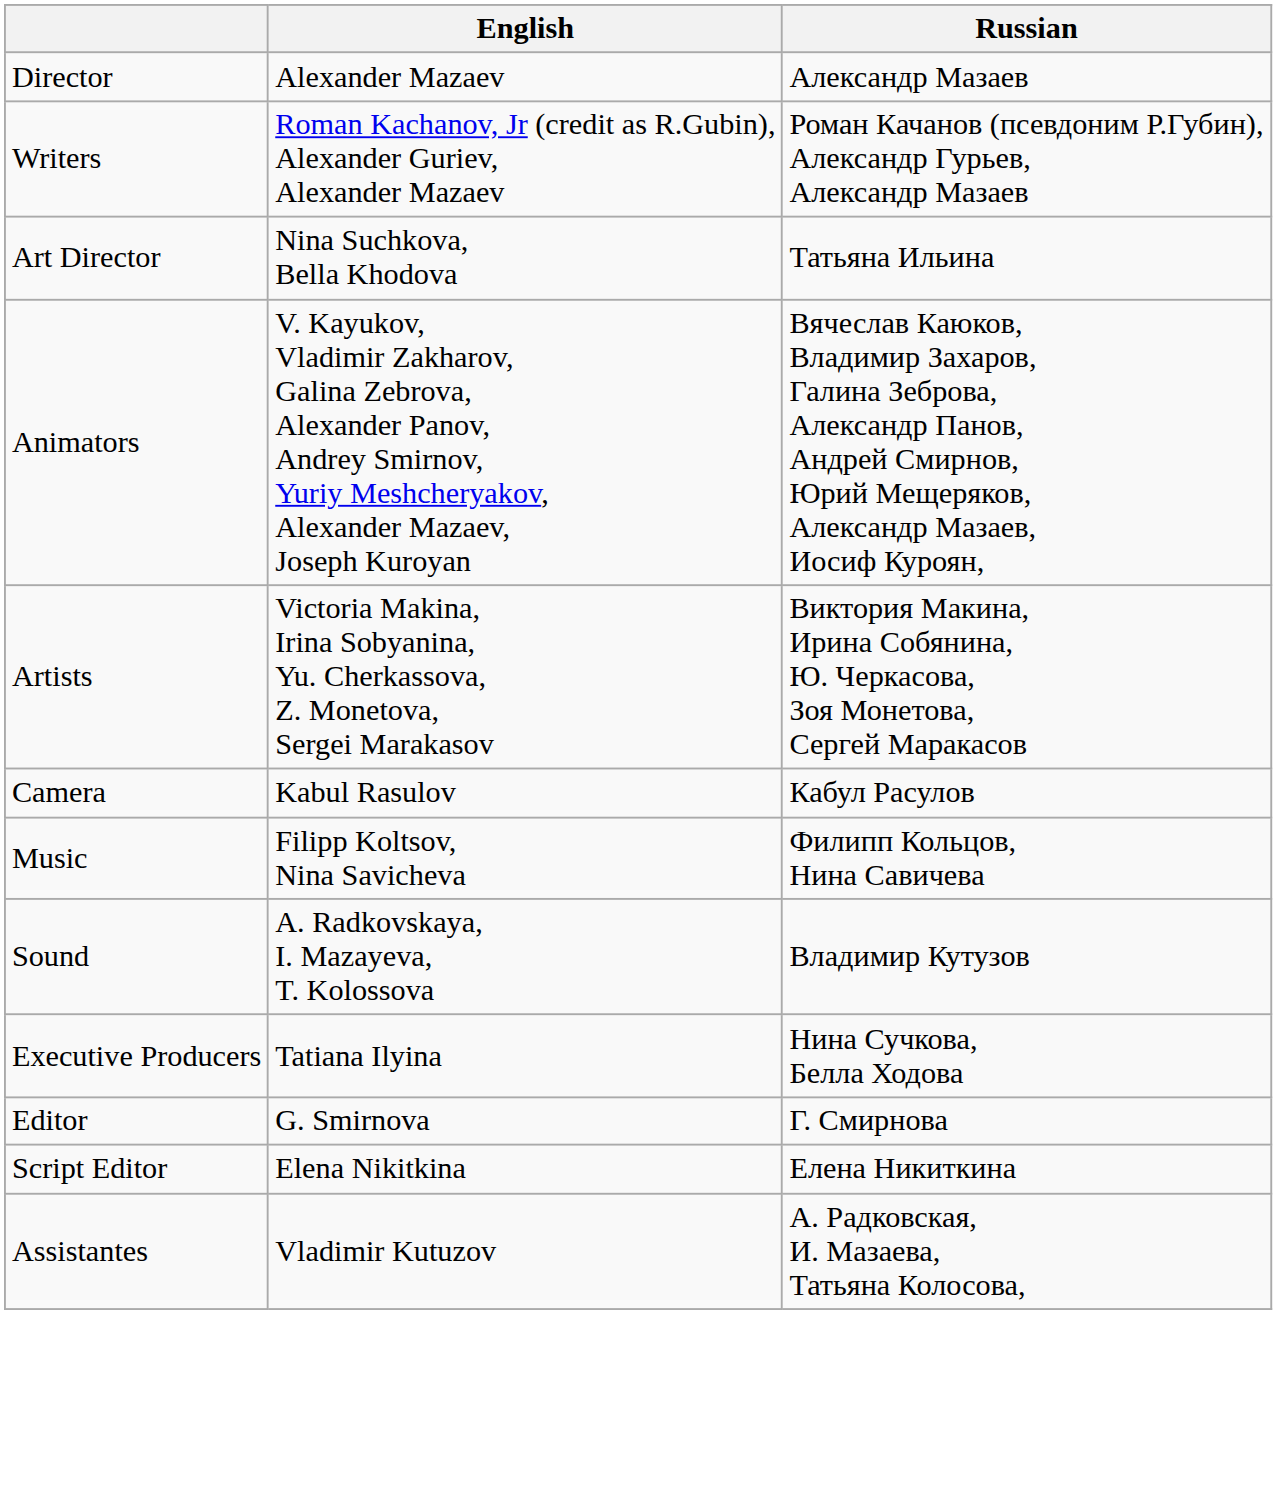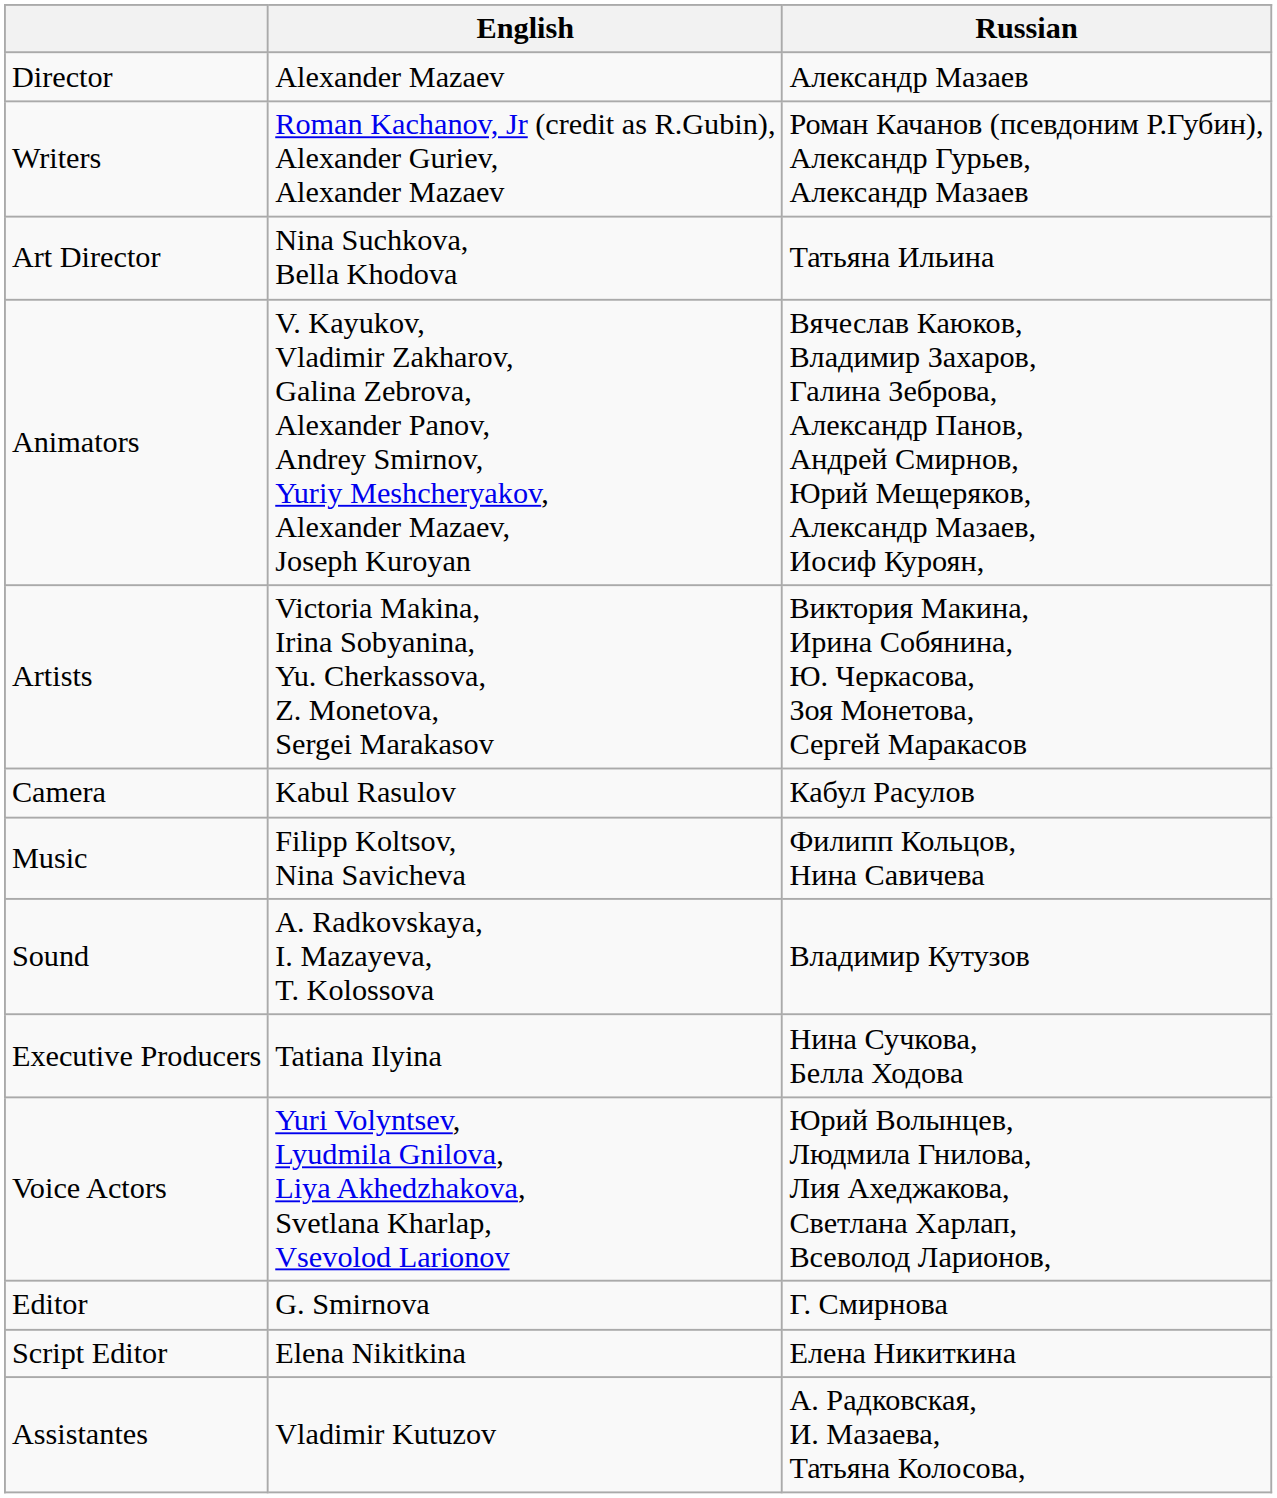 <table class="wikitable">
 <tr>
 <th></th>
 <th>English</th>
 <th>Russian</th>
 </tr>
 <tr>
 <td>Director</td>
 <td>Alexander Mazaev</td>
 <td>Александр Мазаев</td>
 </tr>
 <tr>
 <td>Writers</td>
 <td><a href='#'>Roman Kachanov, Jr</a> (credit as R.Gubin),<br> Alexander Guriev, <br>Alexander Mazaev</td>
 <td>Роман Качанов (псевдоним Р.Губин),<br> Александр Гурьев,<br> Александр Мазаев</td>
 </tr>
 <tr>
 <td>Art Director</td>
 <td>Nina Suchkova,<br> Bella Khodova</td>
 <td>Татьяна Ильина</td>
 </tr>
 <tr>
 <td>Animators</td>
 <td>V. Kayukov,<br> Vladimir Zakharov,<br> Galina Zebrova,<br> Alexander Panov,<br> Andrey Smirnov, <br><a href='#'>Yuriy Meshcheryakov</a>,<br> Alexander Mazaev, <br>Joseph Kuroyan</td>
 <td>Вячеслав Каюков,<br> Владимир Захаров, <br>Галина Зеброва,<br> Александр Панов,<br> Андрей Смирнов,<br> Юрий Мещеряков,<br> Александр Мазаев,<br> Иосиф Куроян,</td>
 </tr>
 <tr>
 <td>Artists</td>
 <td>Victoria Makina, <br>Irina Sobyanina,<br> Yu. Cherkassova,<br> Z. Monetova,<br> Sergei Marakasov</td>
 <td>Виктория Макина,<br> Ирина Собянина,<br> Ю. Черкасова,<br> Зоя Монетова,<br> Сергей Маракасов</td>
 </tr>
 <tr>
 <td>Camera</td>
 <td>Kabul Rasulov</td>
 <td>Кабул Расулов</td>
 </tr>
 <tr>
 <td>Music</td>
 <td>Filipp Koltsov,<br> Nina Savicheva</td>
 <td>Филипп Кольцов, <br>Нина Савичева</td>
 </tr>
 <tr>
 <td>Sound</td>
 <td>A. Radkovskaya, <br>I. Mazayeva, <br>T. Kolossova</td>
 <td>Владимир Кутузов</td>
 </tr>
 <tr>
 <td>Executive Producers</td>
 <td>Tatiana Ilyina</td>
 <td>Нина Сучкова,<br> Белла Ходова</td>
 </tr>
 <tr>
+<td>Voice Actors</td>
+<td><a href='#'>Yuri Volyntsev</a>,<br> <a href='#'>Lyudmila Gnilova</a>,<br> <a href='#'>Liya Akhedzhakova</a>,<br> Svetlana Kharlap, <br><a href='#'>Vsevolod Larionov</a></td>
+<td>Юрий Волынцев,<br>  Людмила Гнилова,<br>  Лия Ахеджакова, <br> Светлана Харлап,<br>  Всеволод Ларионов,</td>
+</tr>
+<tr>
 <td>Editor</td>
 <td>G. Smirnova</td>
 <td>Г. Смирнова</td>
 </tr>
 <tr>
 <td>Script Editor</td>
 <td>Elena Nikitkina</td>
 <td>Елена Никиткина</td>
 </tr>
 <tr>
 <td>Assistantes</td>
 <td>Vladimir Kutuzov</td>
 <td>А. Радковская,  <br>И. Мазаева,  <br>Татьяна Колосова,</td>
 </tr>
 </table>
